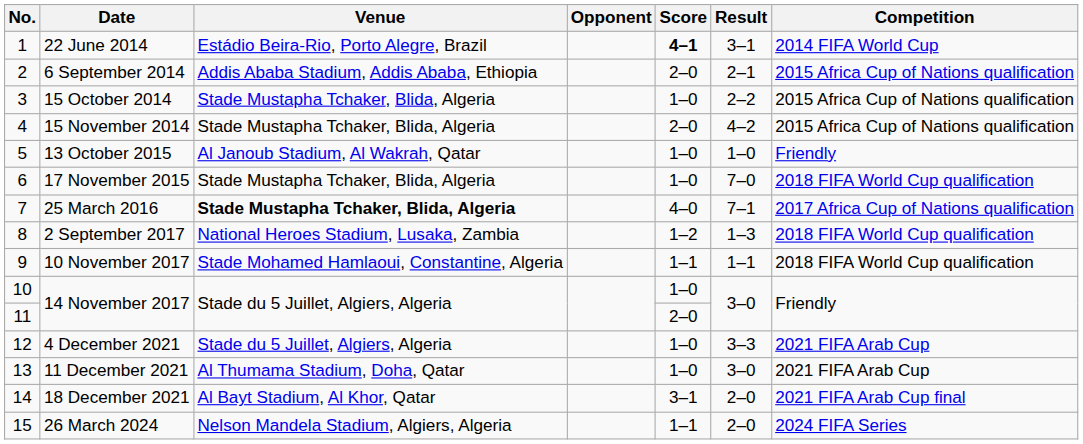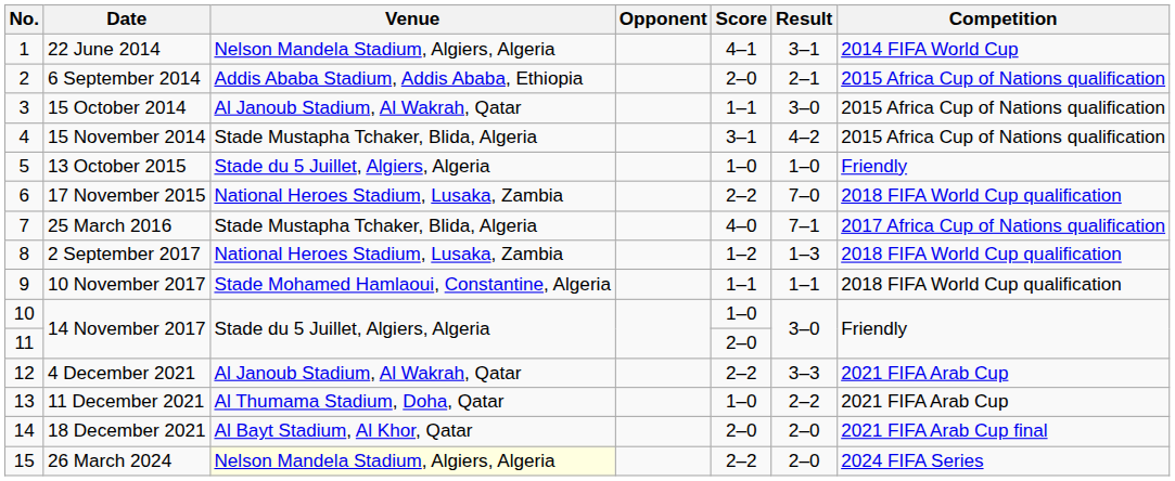 <table class="wikitable sortable">
 <tr>
 <th scope="col">No.</th>
 <th scope="col">Date</th>
 <th scope="col">Venue</th>
 <th scope="col">Opponent</th>
 <th scope="col">Score</th>
 <th scope="col">Result</th>
 <th scope="col">Competition</th>
 </tr>
 <tr>
 <td align="center">1</td>
 <td>22 June 2014</td>
-<td><a href='#'>Estádio Beira-Rio</a>, <a href='#'>Porto Alegre</a>, Brazil</td>
+<td><a href='#'>Nelson Mandela Stadium</a>, Algiers, Algeria</td>
 <td></td>
-<td align="center"><strong>4–1</strong></td>
+<td align="center">4–1</td>
 <td align="center">3–1</td>
 <td><a href='#'>2014 FIFA World Cup</a></td>
 </tr>
 <tr>
 <td align="center">2</td>
 <td>6 September 2014</td>
 <td><a href='#'>Addis Ababa Stadium</a>, <a href='#'>Addis Ababa</a>, Ethiopia</td>
 <td></td>
 <td align="center">2–0</td>
 <td align="center">2–1</td>
 <td><a href='#'>2015 Africa Cup of Nations qualification</a></td>
 </tr>
 <tr>
 <td align="center">3</td>
 <td>15 October 2014</td>
-<td><a href='#'>Stade Mustapha Tchaker</a>, <a href='#'>Blida</a>, Algeria</td>
+<td><a href='#'>Al Janoub Stadium</a>, <a href='#'>Al Wakrah</a>, Qatar</td>
 <td></td>
-<td align="center">1–0</td>
-<td align="center">2–2</td>
+<td align="center">1–1</td>
+<td align="center">3–0</td>
 <td>2015 Africa Cup of Nations qualification</td>
 </tr>
 <tr>
 <td align="center">4</td>
 <td>15 November 2014</td>
 <td>Stade Mustapha Tchaker, Blida, Algeria</td>
 <td></td>
-<td align="center">2–0</td>
+<td align="center">3–1</td>
 <td align="center">4–2</td>
 <td>2015 Africa Cup of Nations qualification</td>
 </tr>
 <tr>
 <td align="center">5</td>
 <td>13 October 2015</td>
-<td><a href='#'>Al Janoub Stadium</a>, <a href='#'>Al Wakrah</a>, Qatar</td>
+<td><a href='#'>Stade du 5 Juillet</a>, <a href='#'>Algiers</a>, Algeria</td>
 <td></td>
 <td align="center">1–0</td>
 <td align="center">1–0</td>
 <td><a href='#'>Friendly</a></td>
 </tr>
 <tr>
 <td align="center">6</td>
 <td>17 November 2015</td>
-<td>Stade Mustapha Tchaker, Blida, Algeria</td>
+<td><a href='#'>National Heroes Stadium</a>, <a href='#'>Lusaka</a>, Zambia</td>
 <td></td>
-<td align="center">1–0</td>
+<td align="center">2–2</td>
 <td align="center">7–0</td>
 <td><a href='#'>2018 FIFA World Cup qualification</a></td>
 </tr>
 <tr>
 <td align="center">7</td>
 <td>25 March 2016</td>
-<td><strong>Stade Mustapha Tchaker, Blida, Algeria</strong></td>
+<td>Stade Mustapha Tchaker, Blida, Algeria</td>
 <td></td>
 <td align="center">4–0</td>
 <td align="center">7–1</td>
 <td><a href='#'>2017 Africa Cup of Nations qualification</a></td>
 </tr>
 <tr>
 <td align="center">8</td>
 <td>2 September 2017</td>
 <td><a href='#'>National Heroes Stadium</a>, <a href='#'>Lusaka</a>, Zambia</td>
 <td></td>
 <td align="center">1–2</td>
 <td align="center">1–3</td>
 <td><a href='#'>2018 FIFA World Cup qualification</a></td>
 </tr>
 <tr>
 <td align="center">9</td>
 <td>10 November 2017</td>
 <td><a href='#'>Stade Mohamed Hamlaoui</a>, <a href='#'>Constantine</a>, Algeria</td>
 <td></td>
 <td align="center">1–1</td>
 <td align="center">1–1</td>
 <td>2018 FIFA World Cup qualification</td>
 </tr>
 <tr>
 <td align="center">10</td>
 <td rowspan="2">14 November 2017</td>
 <td rowspan="2">Stade du 5 Juillet, Algiers, Algeria</td>
 <td rowspan="2"></td>
 <td align="center">1–0</td>
 <td rowspan="2" align="center">3–0</td>
 <td rowspan="2">Friendly</td>
 </tr>
 <tr>
 <td align="center">11</td>
 <td align="center">2–0</td>
 </tr>
 <tr>
 <td align="center">12</td>
 <td>4 December 2021</td>
-<td><a href='#'>Stade du 5 Juillet</a>, <a href='#'>Algiers</a>, Algeria</td>
+<td><a href='#'>Al Janoub Stadium</a>, <a href='#'>Al Wakrah</a>, Qatar</td>
 <td></td>
-<td align="center">1–0</td>
+<td align="center">2–2</td>
 <td align="center">3–3</td>
 <td><a href='#'>2021 FIFA Arab Cup</a></td>
 </tr>
 <tr>
 <td align="center">13</td>
 <td>11 December 2021</td>
 <td><a href='#'>Al Thumama Stadium</a>, <a href='#'>Doha</a>, Qatar</td>
 <td></td>
 <td align="center">1–0</td>
-<td align="center">3–0</td>
+<td align="center">2–2</td>
 <td>2021 FIFA Arab Cup</td>
 </tr>
 <tr>
 <td align="center">14</td>
 <td>18 December 2021</td>
 <td><a href='#'>Al Bayt Stadium</a>, <a href='#'>Al Khor</a>, Qatar</td>
 <td></td>
-<td align="center">3–1</td>
+<td align="center">2–0</td>
 <td align="center">2–0</td>
 <td><a href='#'>2021 FIFA Arab Cup final</a></td>
 </tr>
 <tr>
 <td align="center">15</td>
 <td>26 March 2024</td>
-<td><a href='#'>Nelson Mandela Stadium</a>, Algiers, Algeria</td>
+<td style="background: lightyellow;"><a href='#'>Nelson Mandela Stadium</a>, Algiers, Algeria</td>
 <td></td>
-<td align="center">1–1</td>
+<td align="center">2–2</td>
 <td align="center">2–0</td>
 <td><a href='#'>2024 FIFA Series</a></td>
 </tr>
 </table>
